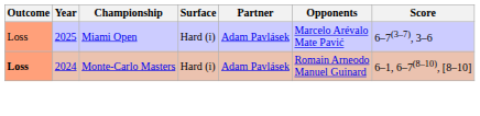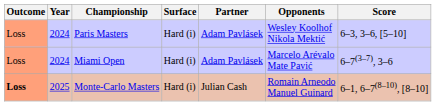 <table class="sortable wikitable">
 <tr>
 <th>Outcome</th>
 <th>Year</th>
 <th>Championship</th>
 <th>Surface</th>
 <th>Partner</th>
 <th>Opponents</th>
 <th class="unsortable">Score</th>
 </tr>
 <tr style="background:#ccf;">
 <td bgcolor=FFA07A>Loss</td>
-<td><a href='#'>2025</a></td>
+<td><a href='#'>2024</a></td>
+<td><a href='#'>Paris Masters</a></td>
+<td>Hard (i)</td>
+<td> <a href='#'>Adam Pavlásek</a></td>
+<td> <a href='#'>Wesley Koolhof</a><br> <a href='#'>Nikola Mektić</a></td>
+<td>6–3, 3–6, [5–10]</td>
+</tr>
+<tr style="background:#ccf;">
+<td bgcolor=FFA07A>Loss</td>
+<td><a href='#'>2024</a></td>
 <td><a href='#'>Miami Open</a></td>
 <td>Hard (i)</td>
 <td> <a href='#'>Adam Pavlásek</a></td>
 <td> <a href='#'>Marcelo Arévalo</a><br> <a href='#'>Mate Pavić</a></td>
 <td>6–7<sup>(3–7)</sup>, 3–6</td>
 </tr>
 <tr style="background:#EBC2AF;">
 <td bgcolor=FFA07A><strong>Loss</strong></td>
-<td><a href='#'>2024</a></td>
+<td><a href='#'>2025</a></td>
 <td><a href='#'>Monte-Carlo Masters</a></td>
 <td>Hard (i)</td>
-<td> <a href='#'>Adam Pavlásek</a></td>
+<td> Julian Cash</td>
 <td> <a href='#'>Romain Arneodo</a><br> <a href='#'>Manuel Guinard</a></td>
 <td>6–1, 6–7<sup>(8–10)</sup>, [8–10]</td>
 </tr>
 </table>
